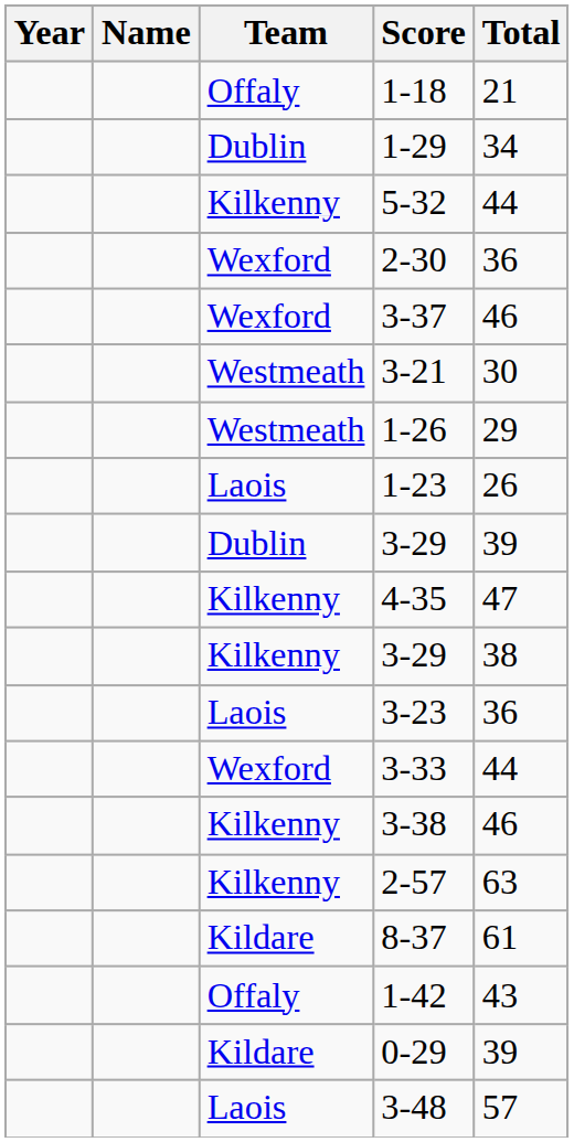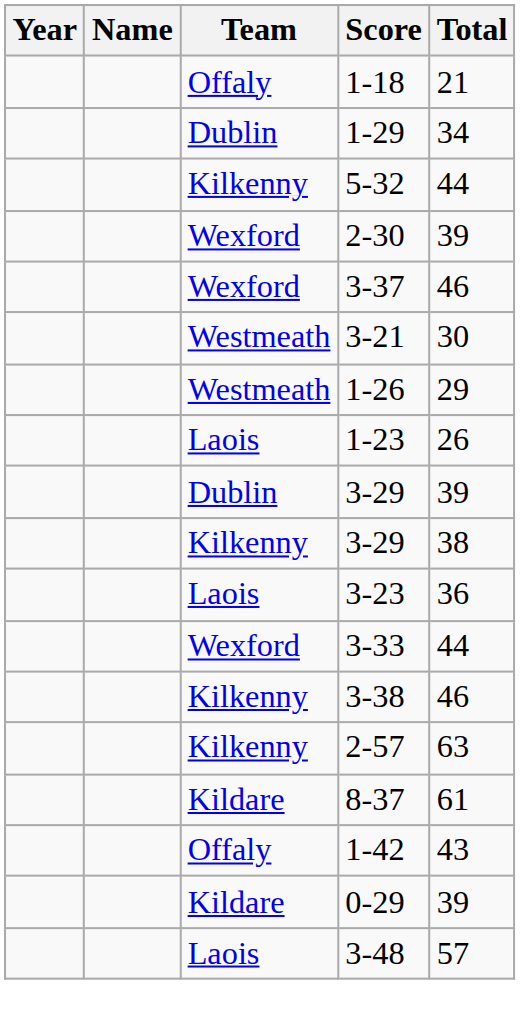 <table class="wikitable sortable">
 <tr>
 </tr>
 <tr>
 <th>Year</th>
 <th>Name</th>
 <th>Team</th>
 <th>Score</th>
 <th>Total</th>
 </tr>
 <tr>
 <td></td>
 <td></td>
 <td><a href='#'>Offaly</a></td>
 <td>1-18</td>
 <td>21</td>
 </tr>
 <tr>
 <td></td>
 <td></td>
 <td><a href='#'>Dublin</a></td>
 <td>1-29</td>
 <td>34</td>
 </tr>
 <tr>
 <td></td>
 <td></td>
 <td><a href='#'>Kilkenny</a></td>
 <td>5-32</td>
 <td>44</td>
 </tr>
 <tr>
 <td></td>
 <td></td>
 <td><a href='#'>Wexford</a></td>
 <td>2-30</td>
-<td>36</td>
+<td>39</td>
 </tr>
 <tr>
 <td></td>
 <td></td>
 <td><a href='#'>Wexford</a></td>
 <td>3-37</td>
 <td>46</td>
 </tr>
 <tr>
 <td></td>
 <td></td>
 <td><a href='#'>Westmeath</a></td>
 <td>3-21</td>
 <td>30</td>
 </tr>
 <tr>
 <td></td>
 <td></td>
 <td><a href='#'>Westmeath</a></td>
 <td>1-26</td>
 <td>29</td>
 </tr>
 <tr>
 <td></td>
 <td></td>
 <td><a href='#'>Laois</a></td>
 <td>1-23</td>
 <td>26</td>
 </tr>
 <tr>
 <td></td>
 <td></td>
 <td><a href='#'>Dublin</a></td>
 <td>3-29</td>
 <td>39</td>
-</tr>
-<tr>
-<td></td>
-<td></td>
-<td><a href='#'>Kilkenny</a></td>
-<td>4-35</td>
-<td>47</td>
 </tr>
 <tr>
 <td></td>
 <td></td>
 <td><a href='#'>Kilkenny</a></td>
 <td>3-29</td>
 <td>38</td>
 </tr>
 <tr>
 <td></td>
 <td></td>
 <td><a href='#'>Laois</a></td>
 <td>3-23</td>
 <td>36</td>
 </tr>
 <tr>
 <td></td>
 <td></td>
 <td><a href='#'>Wexford</a></td>
 <td>3-33</td>
 <td>44</td>
 </tr>
 <tr>
 <td></td>
 <td></td>
 <td><a href='#'>Kilkenny</a></td>
 <td>3-38</td>
 <td>46</td>
 </tr>
 <tr>
 <td></td>
 <td></td>
 <td><a href='#'>Kilkenny</a></td>
 <td>2-57</td>
 <td>63</td>
 </tr>
 <tr>
 <td></td>
 <td></td>
 <td><a href='#'>Kildare</a></td>
 <td>8-37</td>
 <td>61</td>
 </tr>
 <tr>
 <td></td>
 <td></td>
 <td><a href='#'>Offaly</a></td>
 <td>1-42</td>
 <td>43</td>
 </tr>
 <tr>
 <td></td>
 <td></td>
 <td><a href='#'>Kildare</a></td>
 <td>0-29</td>
 <td>39</td>
 </tr>
 <tr>
 <td></td>
 <td></td>
 <td><a href='#'>Laois</a></td>
 <td>3-48</td>
 <td>57</td>
 </tr>
 </table>
